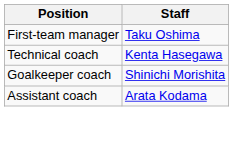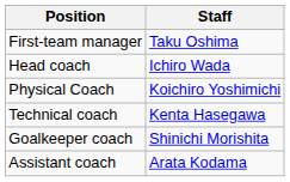 <table class="wikitable">
 <tr>
 <th>Position</th>
 <th>Staff</th>
 </tr>
 <tr>
 <td>First-team manager</td>
 <td> <a href='#'>Taku Oshima</a></td>
+</tr>
+<tr>
+<td>Head coach</td>
+<td> <a href='#'>Ichiro Wada</a></td>
+</tr>
+<tr>
+<td>Physical Coach</td>
+<td> <a href='#'>Koichiro Yoshimichi</a></td>
 </tr>
 <tr>
 <td>Technical coach</td>
 <td> <a href='#'>Kenta Hasegawa</a></td>
 </tr>
 <tr>
 <td>Goalkeeper coach</td>
 <td> <a href='#'>Shinichi Morishita</a></td>
 </tr>
 <tr>
 <td>Assistant coach</td>
 <td> <a href='#'>Arata Kodama</a></td>
 </tr>
 </table>
